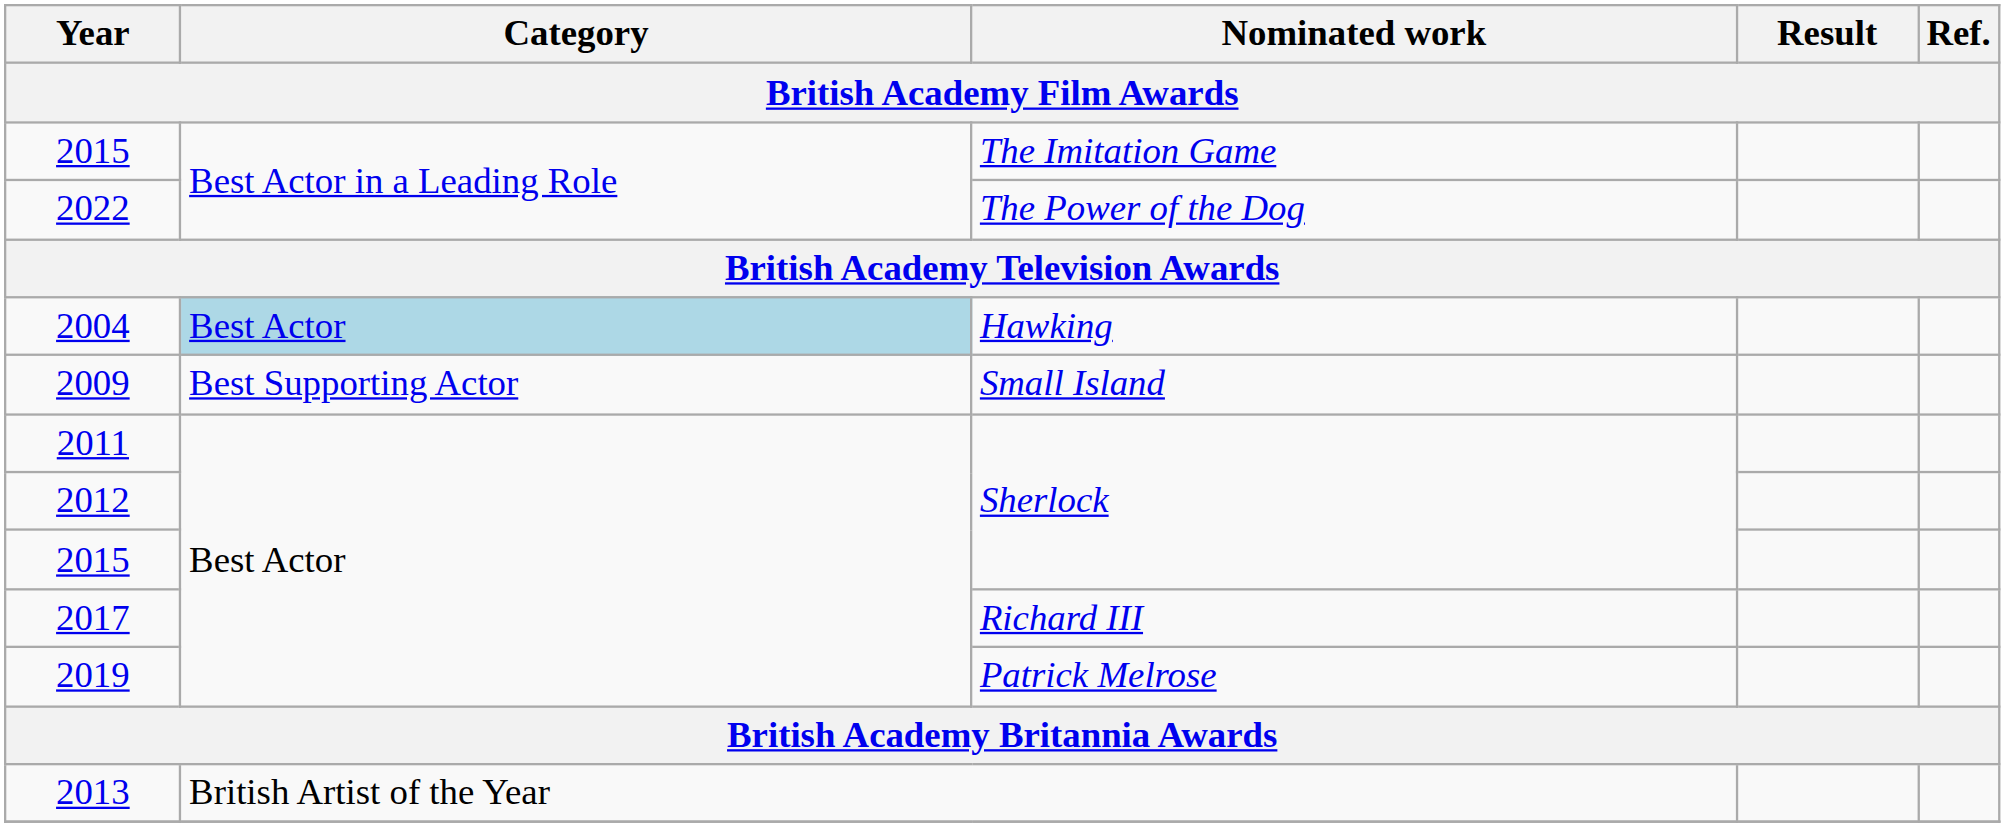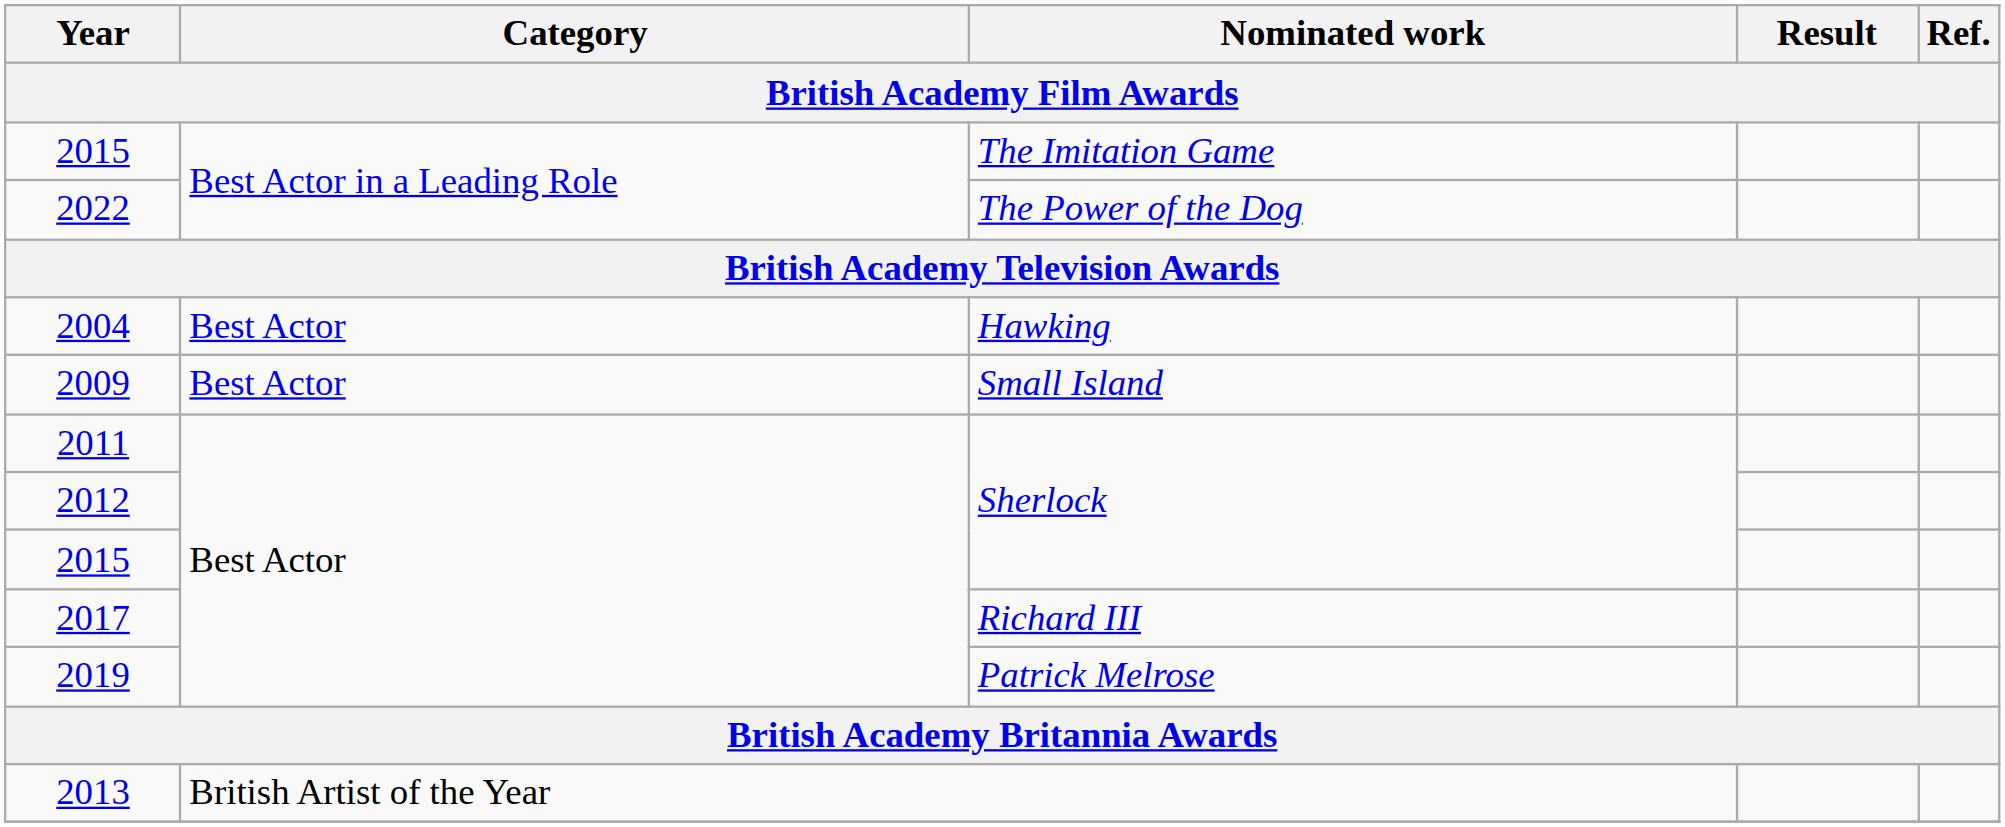 <table class=wikitable>
 <tr>
 <th scope="col" style="width:5em;">Year</th>
 <th scope="col" style="width:26em;">Category</th>
 <th scope="col" style="width:25em;">Nominated work</th>
 <th scope="col" style="width:5em;">Result</th>
 <th>Ref.</th>
 </tr>
 <tr>
 <th colspan=5><a href='#'>British Academy Film Awards</a></th>
 </tr>
 <tr>
 <td style="text-align:center;"><a href='#'>2015</a></td>
 <td rowspan=2><a href='#'>Best Actor in a Leading Role</a></td>
 <td><em><a href='#'>The Imitation Game</a></em></td>
 <td></td>
 <td align="center"></td>
 </tr>
 <tr>
 <td style="text-align:center;"><a href='#'>2022</a></td>
 <td><em><a href='#'>The Power of the Dog</a></em></td>
 <td></td>
 <td style="text-align:center;"></td>
 </tr>
 <tr>
 <th colspan=5><a href='#'>British Academy Television Awards</a></th>
 </tr>
 <tr>
 <td style="text-align:center;"><a href='#'>2004</a></td>
-<td style="background: lightblue;"><a href='#'>Best Actor</a></td>
+<td><a href='#'>Best Actor</a></td>
 <td><em><a href='#'>Hawking</a></em></td>
 <td></td>
 <td style="text-align:center;"></td>
 </tr>
 <tr>
 <td style="text-align:center;"><a href='#'>2009</a></td>
-<td><a href='#'>Best Supporting Actor</a></td>
+<td><a href='#'>Best Actor</a></td>
 <td><em><a href='#'>Small Island</a></em></td>
 <td></td>
 <td style="text-align:center;"></td>
 </tr>
 <tr>
 <td style="text-align:center;"><a href='#'>2011</a></td>
 <td rowspan=5>Best Actor</td>
 <td rowspan=3><em><a href='#'>Sherlock</a></em></td>
 <td></td>
 <td style="text-align:center;"></td>
 </tr>
 <tr>
 <td style="text-align:center;"><a href='#'>2012</a></td>
 <td></td>
 <td style="text-align:center;"></td>
 </tr>
 <tr>
 <td style="text-align:center;"><a href='#'>2015</a></td>
 <td></td>
 <td style="text-align:center;"></td>
 </tr>
 <tr>
 <td style="text-align:center;"><a href='#'>2017</a></td>
 <td><em><a href='#'>Richard III</a></em></td>
 <td></td>
 <td style="text-align:center;"></td>
 </tr>
 <tr>
 <td style="text-align:center;"><a href='#'>2019</a></td>
 <td><em><a href='#'>Patrick Melrose</a></em></td>
 <td></td>
 <td style="text-align:center;"></td>
 </tr>
 <tr>
 <th colspan=5><a href='#'>British Academy Britannia Awards</a></th>
 </tr>
 <tr>
 <td style="text-align:center;"><a href='#'>2013</a></td>
 <td colspan=2>British Artist of the Year</td>
 <td></td>
 <td style="text-align:center;"></td>
 </tr>
 <tr>
 </tr>
 </table>
